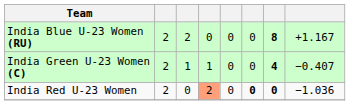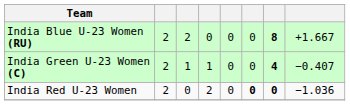 <table class="wikitable" style="text-align:center">
 <tr>
 <th style="width:175px;">Team</th>
 <th style="width:20px;"></th>
 <th style="width:20px;"></th>
 <th style="width:20px;"></th>
 <th style="width:20px;"></th>
 <th style="width:20px;"></th>
 <th style="width:20px;"></th>
 <th style="width:65px;"></th>
 </tr>
 <tr style="background:#cfc;">
 <td style="text-align:left">India Blue U-23 Women <strong>(RU)</strong></td>
 <td>2</td>
 <td>2</td>
 <td>0</td>
 <td>0</td>
 <td>0</td>
 <td><strong>8</strong></td>
-<td>+1.167</td>
+<td>+1.667</td>
 </tr>
 <tr style="background:#cfc;">
 <td style="text-align:left">India Green U-23 Women <strong>(C)</strong></td>
 <td>2</td>
 <td>1</td>
 <td>1</td>
 <td>0</td>
 <td>0</td>
 <td><strong>4</strong></td>
 <td>−0.407</td>
 </tr>
 <tr>
 <td style="text-align:left">India Red U-23 Women</td>
 <td>2</td>
 <td>0</td>
-<td style="background: lightsalmon;">2</td>
+<td>2</td>
 <td>0</td>
 <td><strong>0</strong></td>
 <td><strong>0</strong></td>
 <td>−1.036</td>
 </tr>
 <tr>
 </tr>
 </table>
